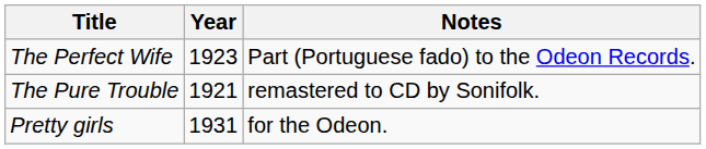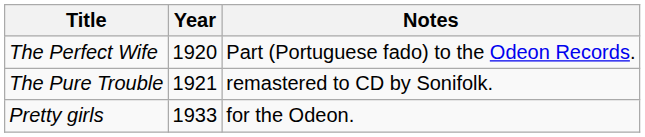 <table class="wikitable">
 <tr>
 <th>Title</th>
 <th>Year</th>
 <th>Notes</th>
 </tr>
 <tr>
 <td><em>The Perfect Wife</em></td>
-<td>1923</td>
+<td>1920</td>
 <td>Part (Portuguese fado) to the <a href='#'>Odeon Records</a>.</td>
 </tr>
 <tr>
 <td><em>The Pure Trouble</em></td>
 <td>1921</td>
 <td>remastered to CD by Sonifolk.</td>
 </tr>
 <tr>
 <td><em>Pretty girls</em></td>
-<td>1931</td>
+<td>1933</td>
 <td>for the Odeon.</td>
 </tr>
 </table>
